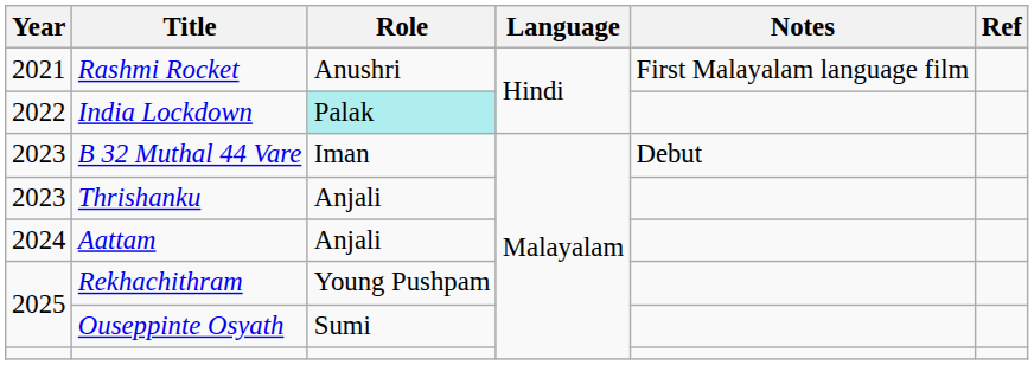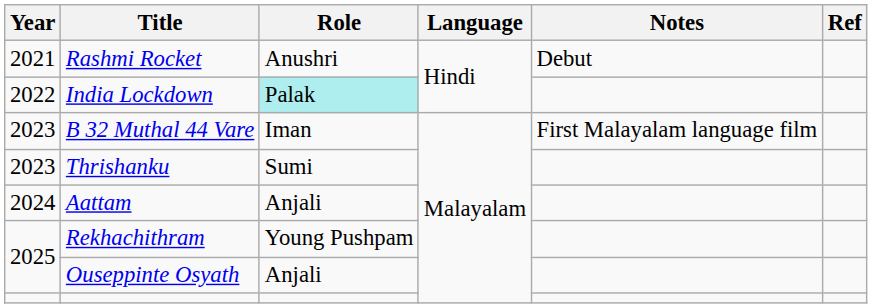 <table class="wikitable plainrowheaders sortable">
 <tr>
 <th>Year</th>
 <th>Title</th>
 <th>Role</th>
 <th>Language</th>
 <th>Notes</th>
 <th>Ref</th>
 </tr>
 <tr>
 <td>2021</td>
 <td><em><a href='#'>Rashmi Rocket</a></em></td>
 <td>Anushri</td>
 <td rowspan="2">Hindi</td>
-<td>First Malayalam language film</td>
+<td>Debut</td>
 <td></td>
 </tr>
 <tr>
 <td>2022</td>
 <td><em><a href='#'>India Lockdown</a></em></td>
 <td style="background: paleturquoise;">Palak</td>
 <td></td>
 <td></td>
 </tr>
 <tr>
 <td>2023</td>
 <td><em><a href='#'>B 32 Muthal 44 Vare</a></em></td>
 <td>Iman</td>
 <td rowspan=6>Malayalam</td>
-<td>Debut</td>
+<td>First Malayalam language film</td>
 <td></td>
 </tr>
 <tr>
 <td>2023</td>
 <td><em><a href='#'>Thrishanku</a></em></td>
-<td>Anjali</td>
+<td>Sumi</td>
 <td></td>
 <td></td>
 </tr>
 <tr>
 <td>2024</td>
 <td><em><a href='#'>Aattam</a></em></td>
 <td>Anjali</td>
 <td></td>
 <td></td>
 </tr>
 <tr>
 <td rowspan=2>2025</td>
 <td><em><a href='#'>Rekhachithram</a></em></td>
 <td>Young Pushpam</td>
 <td></td>
 <td></td>
 </tr>
 <tr>
 <td><em><a href='#'>Ouseppinte Osyath</a></em></td>
-<td>Sumi</td>
+<td>Anjali</td>
 <td></td>
 <td></td>
 </tr>
 <tr>
 <td></td>
 <td></td>
 <td></td>
 <td></td>
 <td></td>
 </tr>
 </table>
